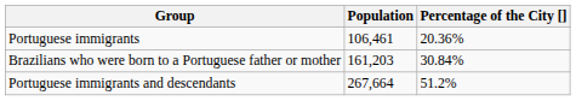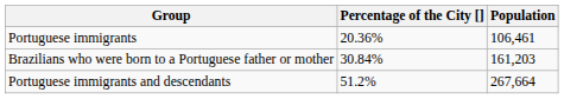 <table class="wikitable sortable">
 <tr>
 <th>Group</th>
+<th>Percentage of the City []</th>
 <th>Population</th>
-<th>Percentage of the City []</th>
 </tr>
 <tr>
 <td> Portuguese immigrants</td>
+<td>20.36%</td>
 <td>106,461</td>
-<td>20.36%</td>
 </tr>
 <tr>
 <td> Brazilians who were born to a Portuguese father or mother</td>
+<td>30.84%</td>
 <td>161,203</td>
-<td>30.84%</td>
 </tr>
 <tr>
 <td> Portuguese immigrants and descendants</td>
+<td>51.2%</td>
 <td>267,664</td>
-<td>51.2%</td>
 </tr>
 </table>
